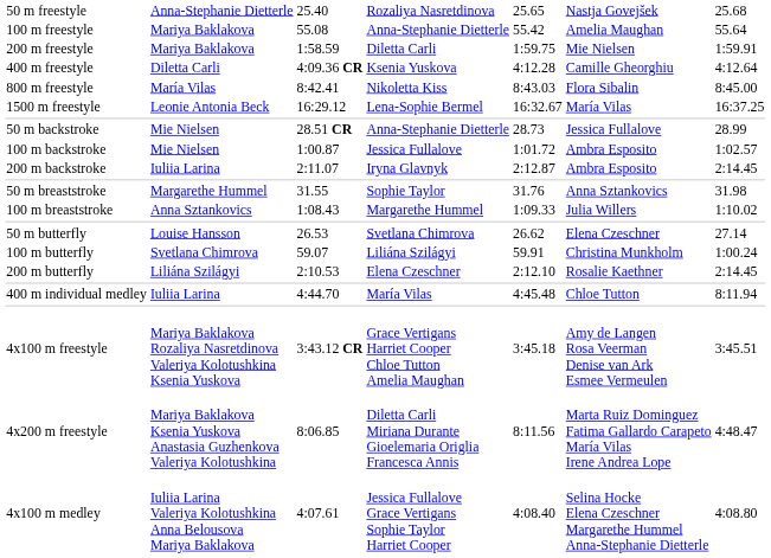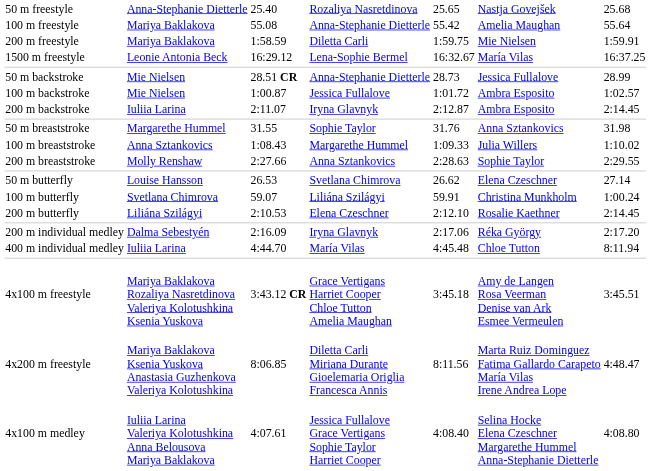 <table>
 <tr>
 <td>50 m freestyle</td>
 <td><a href='#'>Anna-Stephanie Dietterle</a><br> </td>
 <td>25.40</td>
 <td><a href='#'>Rozaliya Nasretdinova</a><br> </td>
 <td>25.65</td>
 <td><a href='#'>Nastja Govejšek</a><br> </td>
 <td>25.68</td>
 </tr>
 <tr>
 <td>100 m freestyle</td>
 <td><a href='#'>Mariya Baklakova</a><br> </td>
 <td>55.08</td>
 <td><a href='#'>Anna-Stephanie Dietterle</a><br> </td>
 <td>55.42</td>
 <td><a href='#'>Amelia Maughan</a><br> </td>
 <td>55.64</td>
 </tr>
 <tr>
 <td>200 m freestyle</td>
 <td><a href='#'>Mariya Baklakova</a><br> </td>
 <td>1:58.59</td>
 <td><a href='#'>Diletta Carli</a><br> </td>
 <td>1:59.75</td>
 <td><a href='#'>Mie Nielsen</a><br> </td>
 <td>1:59.91</td>
-</tr>
-<tr>
-<td>400 m freestyle</td>
-<td><a href='#'>Diletta Carli</a><br> </td>
-<td>4:09.36 <strong>CR</strong></td>
-<td><a href='#'>Ksenia Yuskova</a><br> </td>
-<td>4:12.28</td>
-<td><a href='#'>Camille Gheorghiu</a><br> </td>
-<td>4:12.64</td>
-</tr>
-<tr>
-<td>800 m freestyle</td>
-<td><a href='#'>María Vilas</a><br> </td>
-<td>8:42.41</td>
-<td><a href='#'>Nikoletta Kiss</a><br> </td>
-<td>8:43.03</td>
-<td><a href='#'>Flora Sibalin</a><br> </td>
-<td>8:45.00</td>
 </tr>
 <tr>
 <td>1500 m freestyle</td>
 <td><a href='#'>Leonie Antonia Beck</a><br> </td>
 <td>16:29.12</td>
 <td><a href='#'>Lena-Sophie Bermel</a><br> </td>
 <td>16:32.67</td>
 <td><a href='#'>María Vilas</a><br> </td>
 <td>16:37.25</td>
 </tr>
 <tr bgcolor=#DDDDDD>
 <td colspan=7></td>
 </tr>
 <tr>
 <td>50 m backstroke</td>
 <td><a href='#'>Mie Nielsen</a><br> </td>
 <td>28.51 <strong>CR</strong></td>
 <td><a href='#'>Anna-Stephanie Dietterle</a><br> </td>
 <td>28.73</td>
 <td><a href='#'>Jessica Fullalove</a><br> </td>
 <td>28.99</td>
 </tr>
 <tr>
 <td>100 m backstroke</td>
 <td><a href='#'>Mie Nielsen</a><br> </td>
 <td>1:00.87</td>
 <td><a href='#'>Jessica Fullalove</a><br> </td>
 <td>1:01.72</td>
 <td><a href='#'>Ambra Esposito</a><br> </td>
 <td>1:02.57</td>
 </tr>
 <tr>
 <td>200 m backstroke</td>
 <td><a href='#'>Iuliia Larina</a><br> </td>
 <td>2:11.07</td>
 <td><a href='#'>Iryna Glavnyk</a><br> </td>
 <td>2:12.87</td>
 <td><a href='#'>Ambra Esposito</a><br> </td>
 <td>2:14.45</td>
 </tr>
 <tr bgcolor=#DDDDDD>
 <td colspan=7></td>
 </tr>
 <tr>
 <td>50 m breaststroke</td>
 <td><a href='#'>Margarethe Hummel</a><br> </td>
 <td>31.55</td>
 <td><a href='#'>Sophie Taylor</a><br> </td>
 <td>31.76</td>
 <td><a href='#'>Anna Sztankovics</a><br> </td>
 <td>31.98</td>
 </tr>
 <tr>
 <td>100 m breaststroke</td>
 <td><a href='#'>Anna Sztankovics</a><br> </td>
 <td>1:08.43</td>
 <td><a href='#'>Margarethe Hummel</a><br> </td>
 <td>1:09.33</td>
 <td><a href='#'>Julia Willers</a><br> </td>
 <td>1:10.02</td>
 </tr>
+<tr>
+<td>200 m breaststroke</td>
+<td><a href='#'>Molly Renshaw</a><br> </td>
+<td>2:27.66</td>
+<td><a href='#'>Anna Sztankovics</a><br> </td>
+<td>2:28.63</td>
+<td><a href='#'>Sophie Taylor</a><br> </td>
+<td>2:29.55</td>
+</tr>
 <tr bgcolor=#DDDDDD>
 <td colspan=7></td>
 </tr>
 <tr>
 <td>50 m butterfly</td>
 <td><a href='#'>Louise Hansson</a><br> </td>
 <td>26.53</td>
 <td><a href='#'>Svetlana Chimrova</a><br> </td>
 <td>26.62</td>
 <td><a href='#'>Elena Czeschner</a><br> </td>
 <td>27.14</td>
 </tr>
 <tr>
 <td>100 m butterfly</td>
 <td><a href='#'>Svetlana Chimrova</a><br> </td>
 <td>59.07</td>
 <td><a href='#'>Liliána Szilágyi</a><br> </td>
 <td>59.91</td>
 <td><a href='#'>Christina Munkholm</a><br> </td>
 <td>1:00.24</td>
 </tr>
 <tr>
 <td>200 m butterfly</td>
 <td><a href='#'>Liliána Szilágyi</a><br> </td>
 <td>2:10.53</td>
 <td><a href='#'>Elena Czeschner</a><br> </td>
 <td>2:12.10</td>
 <td><a href='#'>Rosalie Kaethner</a><br> </td>
 <td>2:14.45</td>
 </tr>
 <tr bgcolor=#DDDDDD>
 <td colspan=7></td>
+</tr>
+<tr>
+<td>200 m individual medley</td>
+<td><a href='#'>Dalma Sebestyén</a><br> </td>
+<td>2:16.09</td>
+<td><a href='#'>Iryna Glavnyk</a><br> </td>
+<td>2:17.06</td>
+<td><a href='#'>Réka György</a><br> </td>
+<td>2:17.20</td>
 </tr>
 <tr>
 <td>400 m individual medley</td>
 <td><a href='#'>Iuliia Larina</a><br> </td>
 <td>4:44.70</td>
 <td><a href='#'>María Vilas</a><br> </td>
 <td>4:45.48</td>
 <td><a href='#'>Chloe Tutton</a><br> </td>
 <td>8:11.94</td>
 </tr>
 <tr bgcolor=#DDDDDD>
 <td colspan=7></td>
 </tr>
 <tr>
 <td>4x100 m freestyle</td>
 <td><br><a href='#'>Mariya Baklakova</a><br><a href='#'>Rozaliya Nasretdinova</a><br><a href='#'>Valeriya Kolotushkina</a><br><a href='#'>Ksenia Yuskova</a></td>
 <td>3:43.12 <strong>CR</strong></td>
 <td><br><a href='#'>Grace Vertigans</a><br><a href='#'>Harriet Cooper</a><br><a href='#'>Chloe Tutton</a><br><a href='#'>Amelia Maughan</a></td>
 <td>3:45.18</td>
 <td><br><a href='#'>Amy de Langen</a><br><a href='#'>Rosa Veerman</a><br><a href='#'>Denise van Ark</a><br><a href='#'>Esmee Vermeulen</a></td>
 <td>3:45.51</td>
 </tr>
 <tr>
 <td>4x200 m freestyle</td>
 <td><br><a href='#'>Mariya Baklakova</a><br><a href='#'>Ksenia Yuskova</a><br><a href='#'>Anastasia Guzhenkova</a><br><a href='#'>Valeriya Kolotushkina</a></td>
 <td>8:06.85</td>
 <td><br><a href='#'>Diletta Carli</a><br><a href='#'>Miriana Durante</a><br><a href='#'>Gioelemaria Origlia</a><br><a href='#'>Francesca Annis</a></td>
 <td>8:11.56</td>
 <td><br><a href='#'>Marta Ruiz Dominguez</a><br><a href='#'>Fatima Gallardo Carapeto</a><br><a href='#'>María Vilas</a><br><a href='#'>Irene Andrea Lope</a></td>
 <td>4:48.47</td>
 </tr>
 <tr>
 <td>4x100 m medley</td>
 <td><br><a href='#'>Iuliia Larina</a><br><a href='#'>Valeriya Kolotushkina</a><br><a href='#'>Anna Belousova</a><br><a href='#'>Mariya Baklakova</a></td>
 <td>4:07.61</td>
 <td><br><a href='#'>Jessica Fullalove</a><br><a href='#'>Grace Vertigans</a><br><a href='#'>Sophie Taylor</a><br><a href='#'>Harriet Cooper</a></td>
 <td>4:08.40</td>
 <td><br><a href='#'>Selina Hocke</a><br><a href='#'>Elena Czeschner</a><br><a href='#'>Margarethe Hummel</a><br><a href='#'>Anna-Stephanie Dietterle</a></td>
 <td>4:08.80</td>
 </tr>
 </table>
